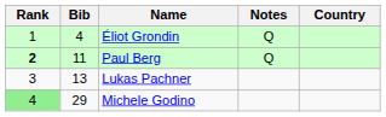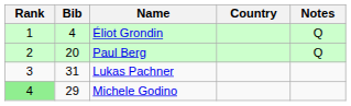 <table class="wikitable" style="text-align:center; width:450px">
 <tr>
 <th>Rank</th>
 <th>Bib</th>
 <th>Name</th>
+<th>Country</th>
 <th>Notes</th>
-<th>Country</th>
 </tr>
 <tr bgcolor=ccffcc>
 <td>1</td>
 <td>4</td>
 <td align=left><a href='#'>Éliot Grondin</a></td>
+<td align=left></td>
 <td>Q</td>
-<td align=left></td>
 </tr>
 <tr bgcolor=ccffcc>
-<td><strong>2</strong></td>
-<td>11</td>
+<td>2</td>
+<td>20</td>
 <td align=left><a href='#'>Paul Berg</a></td>
+<td align=left></td>
 <td>Q</td>
-<td align=left></td>
 </tr>
 <tr>
 <td>3</td>
-<td>13</td>
+<td>31</td>
 <td align=left><a href='#'>Lukas Pachner</a></td>
+<td align=left></td>
 <td></td>
-<td align=left></td>
 </tr>
 <tr>
 <td style="background: lightgreen;">4</td>
 <td>29</td>
 <td align=left><a href='#'>Michele Godino</a></td>
+<td align=left></td>
 <td></td>
-<td align=left></td>
 </tr>
 </table>
